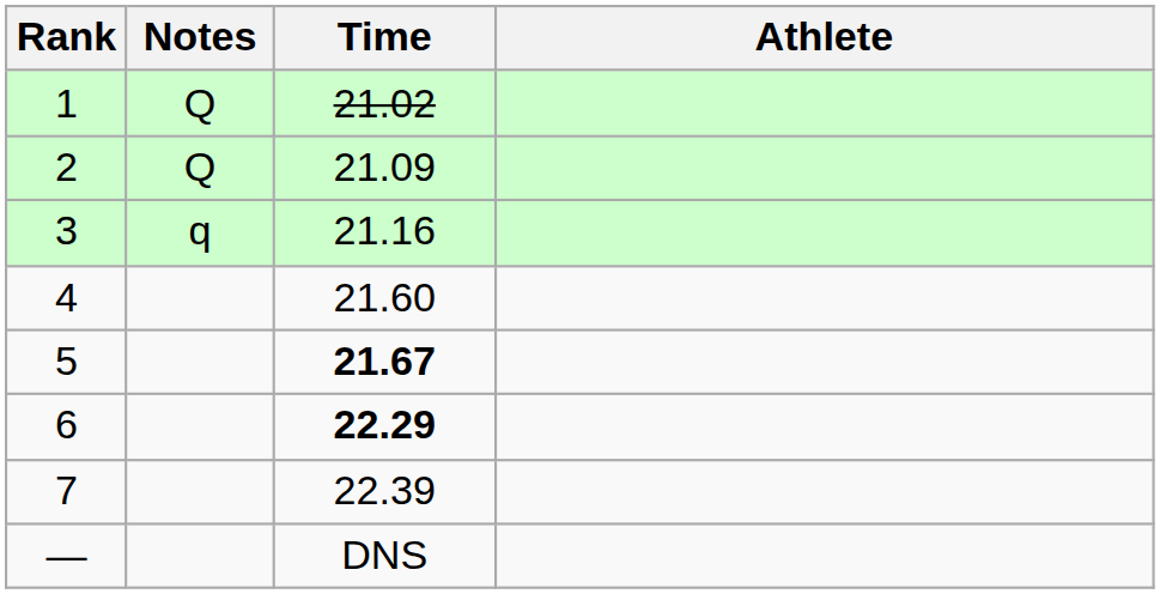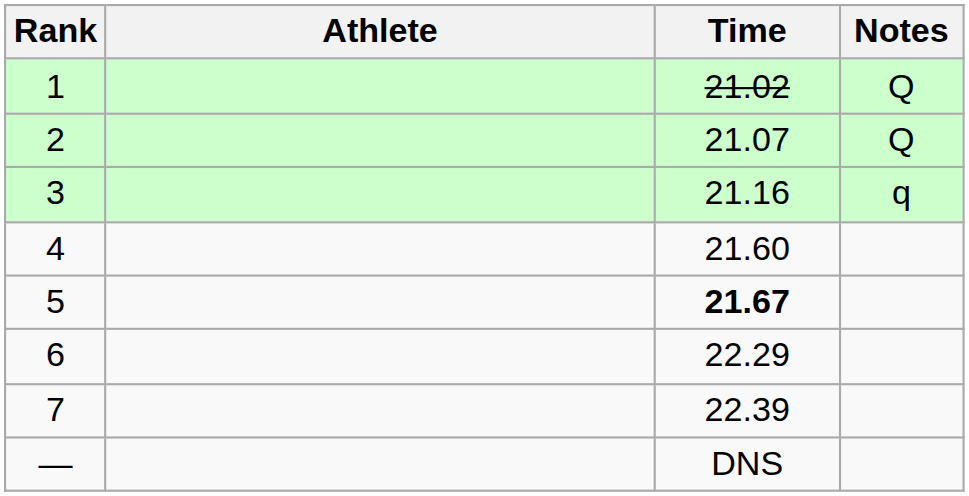 <table class="wikitable" style="text-align:center">
 <tr>
 <th width=40>Rank</th>
+<th width=250>Athlete</th>
+<th width=80>Time</th>
 <th width=50>Notes</th>
-<th width=80>Time</th>
-<th width=250>Athlete</th>
 </tr>
 <tr bgcolor=ccffcc>
 <td>1</td>
+<td align=left></td>
+<td><s>21.02</s></td>
 <td>Q</td>
-<td><s>21.02</s></td>
-<td align=left></td>
 </tr>
 <tr bgcolor=ccffcc>
 <td>2</td>
+<td align=left></td>
+<td>21.07</td>
 <td>Q</td>
-<td>21.09</td>
-<td align=left></td>
 </tr>
 <tr bgcolor=ccffcc>
 <td>3</td>
+<td align=left></td>
+<td>21.16</td>
 <td>q</td>
-<td>21.16</td>
-<td align=left></td>
 </tr>
 <tr>
 <td>4</td>
+<td align=left></td>
+<td>21.60</td>
 <td></td>
-<td>21.60</td>
-<td align=left></td>
 </tr>
 <tr>
 <td>5</td>
+<td align=left></td>
+<td><strong>21.67</strong></td>
 <td></td>
-<td><strong>21.67</strong></td>
-<td align=left></td>
 </tr>
 <tr>
 <td>6</td>
+<td align=left></td>
+<td>22.29</td>
 <td></td>
-<td><strong>22.29</strong></td>
-<td align=left></td>
 </tr>
 <tr>
 <td>7</td>
+<td align=left></td>
+<td>22.39</td>
 <td></td>
-<td>22.39</td>
-<td align=left></td>
 </tr>
 <tr>
 <td>—</td>
+<td align=left></td>
+<td>DNS</td>
 <td></td>
-<td>DNS</td>
-<td align=left></td>
 </tr>
 </table>
